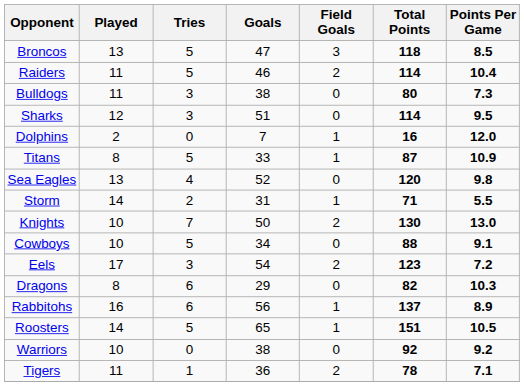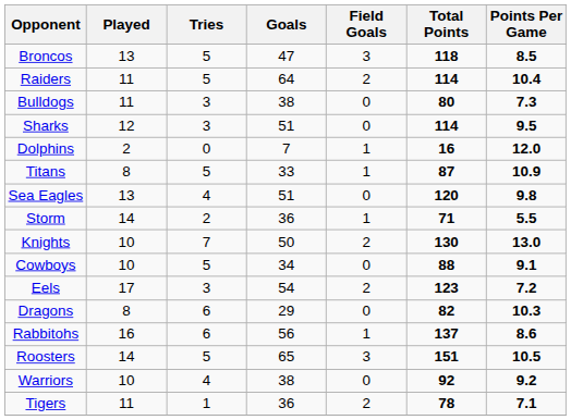 <table class="wikitable sortable" style="text-align:center;">
 <tr>
 <th>Opponent</th>
 <th style="width:5em">Played</th>
 <th style="width:5em">Tries</th>
 <th style="width:5em">Goals</th>
 <th style="width:5em">Field Goals</th>
 <th style="width:5em">Total Points</th>
 <th style="width:5em">Points Per Game</th>
 </tr>
 <tr>
 <td> <a href='#'>Broncos</a></td>
 <td>13</td>
 <td>5</td>
 <td>47</td>
 <td>3</td>
 <td><strong>118</strong></td>
 <td><strong>8.5</strong></td>
 </tr>
 <tr>
 <td> <a href='#'>Raiders</a></td>
 <td>11</td>
 <td>5</td>
-<td>46</td>
+<td>64</td>
 <td>2</td>
 <td><strong>114</strong></td>
 <td><strong>10.4</strong></td>
 </tr>
 <tr>
 <td> <a href='#'>Bulldogs</a></td>
 <td>11</td>
 <td>3</td>
 <td>38</td>
 <td>0</td>
 <td><strong>80</strong></td>
 <td><strong>7.3</strong></td>
 </tr>
 <tr>
 <td> <a href='#'>Sharks</a></td>
 <td>12</td>
 <td>3</td>
 <td>51</td>
 <td>0</td>
 <td><strong>114</strong></td>
 <td><strong>9.5</strong></td>
 </tr>
 <tr>
 <td> <a href='#'>Dolphins</a></td>
 <td>2</td>
 <td>0</td>
 <td>7</td>
 <td>1</td>
 <td><strong>16</strong></td>
 <td><strong>12.0</strong></td>
 </tr>
 <tr>
 <td> <a href='#'>Titans</a></td>
 <td>8</td>
 <td>5</td>
 <td>33</td>
 <td>1</td>
 <td><strong>87</strong></td>
 <td><strong>10.9</strong></td>
 </tr>
 <tr>
 <td> <a href='#'>Sea Eagles</a></td>
 <td>13</td>
 <td>4</td>
-<td>52</td>
+<td>51</td>
 <td>0</td>
 <td><strong>120</strong></td>
 <td><strong>9.8</strong></td>
 </tr>
 <tr>
 <td> <a href='#'>Storm</a></td>
 <td>14</td>
 <td>2</td>
-<td>31</td>
+<td>36</td>
 <td>1</td>
 <td><strong>71</strong></td>
 <td><strong>5.5</strong></td>
 </tr>
 <tr>
 <td> <a href='#'>Knights</a></td>
 <td>10</td>
 <td>7</td>
 <td>50</td>
 <td>2</td>
 <td><strong>130</strong></td>
 <td><strong>13.0</strong></td>
 </tr>
 <tr>
 <td> <a href='#'>Cowboys</a></td>
 <td>10</td>
 <td>5</td>
 <td>34</td>
 <td>0</td>
 <td><strong>88</strong></td>
 <td><strong>9.1</strong></td>
 </tr>
 <tr>
 <td> <a href='#'>Eels</a></td>
 <td>17</td>
 <td>3</td>
 <td>54</td>
 <td>2</td>
 <td><strong>123</strong></td>
 <td><strong>7.2</strong></td>
 </tr>
 <tr>
 <td> <a href='#'>Dragons</a></td>
 <td>8</td>
 <td>6</td>
 <td>29</td>
 <td>0</td>
 <td><strong>82</strong></td>
 <td><strong>10.3</strong></td>
 </tr>
 <tr>
 <td> <a href='#'>Rabbitohs</a></td>
 <td>16</td>
 <td>6</td>
 <td>56</td>
 <td>1</td>
 <td><strong>137</strong></td>
-<td><strong>8.9</strong></td>
+<td><strong>8.6</strong></td>
 </tr>
 <tr>
 <td> <a href='#'>Roosters</a></td>
 <td>14</td>
 <td>5</td>
 <td>65</td>
-<td>1</td>
+<td>3</td>
 <td><strong>151</strong></td>
 <td><strong>10.5</strong></td>
 </tr>
 <tr>
 <td> <a href='#'>Warriors</a></td>
 <td>10</td>
-<td>0</td>
+<td>4</td>
 <td>38</td>
 <td>0</td>
 <td><strong>92</strong></td>
 <td><strong>9.2</strong></td>
 </tr>
 <tr>
 <td> <a href='#'>Tigers</a></td>
 <td>11</td>
 <td>1</td>
 <td>36</td>
 <td>2</td>
 <td><strong>78</strong></td>
 <td><strong>7.1</strong></td>
 </tr>
 <tr class="sortbottom">
 </tr>
 </table>
